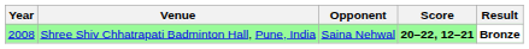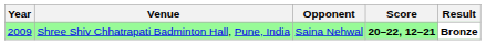 <table class="sortable wikitable" style="font-size: 90%;">
 <tr>
 <th>Year</th>
 <th>Venue</th>
 <th>Opponent</th>
 <th>Score</th>
 <th>Result</th>
 </tr>
 <tr style="background:#98FB98">
-<td align="center"><a href='#'>2008</a></td>
+<td align="center"><a href='#'>2009</a></td>
 <td align="left"><a href='#'>Shree Shiv Chhatrapati Badminton Hall</a>, <a href='#'>Pune, India</a></td>
 <td align="left"> <a href='#'>Saina Nehwal</a></td>
 <td align="left"><strong>20–22, 12–21</strong></td>
 <td style="text-align:left; background:white"> <strong>Bronze</strong></td>
 </tr>
 </table>
